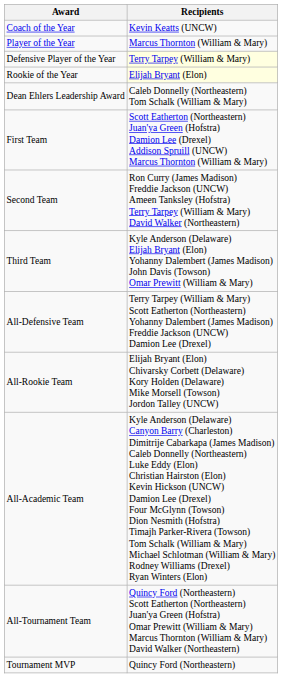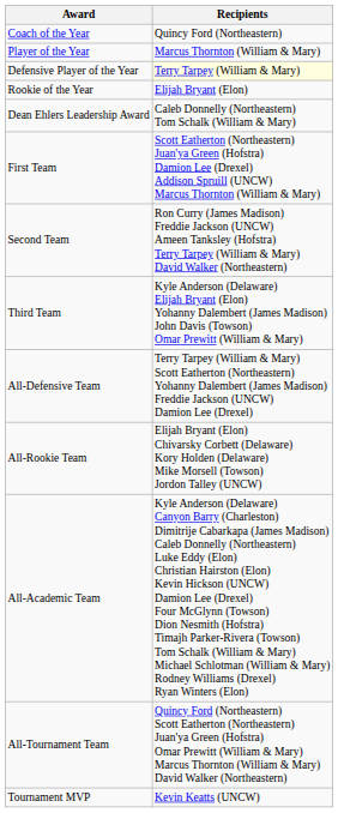 <table class="wikitable" style="white-space:nowrap; font-size:90%;">
 <tr>
 <th>Award</th>
 <th>Recipients</th>
 </tr>
 <tr>
 <td><a href='#'>Coach of the Year</a></td>
-<td><a href='#'>Kevin Keatts</a> (UNCW)</td>
+<td>Quincy Ford (Northeastern)</td>
 </tr>
 <tr>
 <td><a href='#'>Player of the Year</a></td>
 <td><a href='#'>Marcus Thornton</a> (William & Mary)</td>
 </tr>
 <tr>
 <td>Defensive Player of the Year</td>
 <td style="background: lightyellow;"><a href='#'>Terry Tarpey</a> (William & Mary)</td>
 </tr>
 <tr>
 <td>Rookie of the Year</td>
-<td style="background: lightyellow;"><a href='#'>Elijah Bryant</a> (Elon)</td>
+<td><a href='#'>Elijah Bryant</a> (Elon)</td>
 </tr>
 <tr>
 <td>Dean Ehlers Leadership Award</td>
 <td>Caleb Donnelly (Northeastern) <br>Tom Schalk (William & Mary)</td>
 </tr>
 <tr>
 <td>First Team</td>
 <td><a href='#'>Scott Eatherton</a> (Northeastern) <br> <a href='#'>Juan'ya Green</a> (Hofstra) <br> <a href='#'>Damion Lee</a> (Drexel) <br> <a href='#'>Addison Spruill</a> (UNCW) <br> <a href='#'>Marcus Thornton</a> (William & Mary)</td>
 </tr>
 <tr>
 <td>Second Team</td>
 <td>Ron Curry (James Madison) <br> Freddie Jackson (UNCW) <br> Ameen Tanksley (Hofstra) <br> <a href='#'>Terry Tarpey</a> (William & Mary) <br> <a href='#'>David Walker</a> (Northeastern)</td>
 </tr>
 <tr>
 <td>Third Team</td>
 <td>Kyle Anderson (Delaware) <br> <a href='#'>Elijah Bryant</a> (Elon) <br> Yohanny Dalembert (James Madison) <br> John Davis (Towson) <br> <a href='#'>Omar Prewitt</a> (William & Mary)</td>
 </tr>
 <tr>
 <td>All-Defensive Team</td>
 <td>Terry Tarpey (William & Mary) <br> Scott Eatherton (Northeastern) <br> Yohanny Dalembert (James Madison) <br> Freddie Jackson (UNCW) <br> Damion Lee (Drexel)</td>
 </tr>
 <tr>
 <td>All-Rookie Team</td>
 <td>Elijah Bryant (Elon) <br> Chivarsky Corbett (Delaware) <br> Kory Holden (Delaware) <br> Mike Morsell (Towson) <br> Jordon Talley (UNCW)</td>
 </tr>
 <tr>
 <td>All-Academic Team</td>
 <td>Kyle Anderson (Delaware) <br> <a href='#'>Canyon Barry</a> (Charleston) <br> Dimitrije Cabarkapa (James Madison) <br> Caleb Donnelly (Northeastern) <br> Luke Eddy (Elon) <br> Christian Hairston (Elon) <br> Kevin Hickson (UNCW) <br> Damion Lee (Drexel) <br> Four McGlynn (Towson) <br> Dion Nesmith (Hofstra) <br> Timajh Parker-Rivera (Towson) <br> Tom Schalk (William & Mary) <br> Michael Schlotman (William & Mary) <br> Rodney Williams (Drexel) <br> Ryan Winters (Elon)</td>
 </tr>
 <tr>
 <td>All-Tournament Team</td>
 <td><a href='#'>Quincy Ford</a> (Northeastern) <br> Scott Eatherton (Northeastern) <br> Juan'ya Green (Hofstra) <br> Omar Prewitt (William & Mary) <br> Marcus Thornton (William & Mary) <br> David Walker (Northeastern)</td>
 </tr>
 <tr>
 <td>Tournament MVP</td>
-<td>Quincy Ford (Northeastern)</td>
+<td><a href='#'>Kevin Keatts</a> (UNCW)</td>
 </tr>
 </table>
